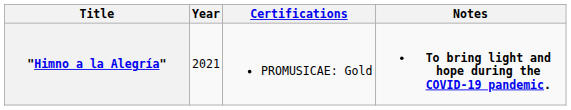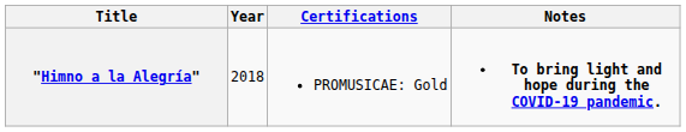 <table class="wikitable plainrowheaders" style="text-align:center;">
 <tr>
 <th scope="col" style="width:15.5em;">Title</th>
 <th scope="col" style="width:1em;">Year</th>
 <th scope="col"><a href='#'>Certifications</a></th>
 <th scope="col" style="width:16em;">Notes</th>
 </tr>
 <tr>
 <th scope="row">"<a href='#'>Himno a la Alegría</a>"<br></th>
-<td>2021</td>
+<td>2018</td>
 <td><br><ul><li>PROMUSICAE: Gold</li></ul></td>
 <td><strong><br><ul><li>To bring light and hope during the <a href='#'>COVID-19 pandemic</a>.</li></ul></strong></td>
 </tr>
 </table>
